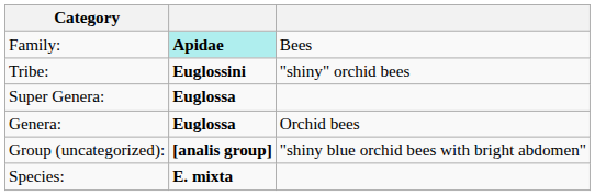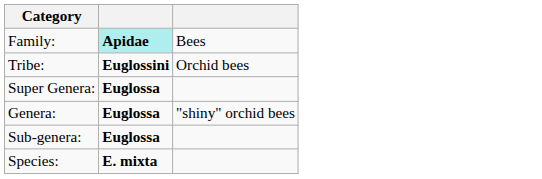 <table class="wikitable">
 <tr>
 <th>Category</th>
 <th></th>
 <th></th>
 </tr>
 <tr>
 <td>Family:</td>
 <td style="background: paleturquoise;"><strong>Apidae</strong></td>
 <td>Bees</td>
 </tr>
 <tr>
 <td>Tribe:</td>
 <td><strong>Euglossini</strong></td>
-<td>"shiny" orchid bees</td>
+<td>Orchid bees</td>
 </tr>
 <tr>
 <td>Super Genera:</td>
 <td><strong>Euglossa</strong></td>
 <td></td>
 </tr>
 <tr>
 <td>Genera:</td>
 <td><strong>Euglossa</strong></td>
-<td>Orchid bees</td>
+<td>"shiny" orchid bees</td>
 </tr>
 <tr>
-<td>Group (uncategorized):</td>
-<td><strong>[analis group]</strong></td>
-<td>"shiny blue orchid bees with bright abdomen"</td>
+<td>Sub-genera:</td>
+<td><strong>Euglossa</strong></td>
+<td></td>
 </tr>
 <tr>
 <td>Species:</td>
 <td><strong>E. mixta</strong></td>
 <td></td>
 </tr>
 </table>
